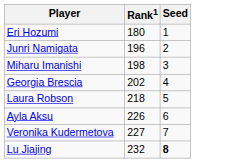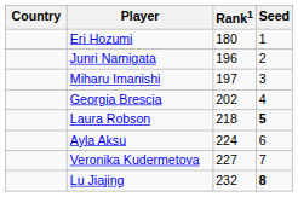 <table class="sortable wikitable">
 <tr>
+<th width="70">Country</th>
 <th width="175">Player</th>
 <th>Rank<sup>1</sup></th>
 <th>Seed</th>
 </tr>
 <tr>
+<td></td>
 <td><a href='#'>Eri Hozumi</a></td>
 <td>180</td>
 <td>1</td>
 </tr>
 <tr>
+<td></td>
 <td><a href='#'>Junri Namigata</a></td>
 <td>196</td>
 <td>2</td>
 </tr>
 <tr>
+<td></td>
 <td><a href='#'>Miharu Imanishi</a></td>
-<td>198</td>
+<td>197</td>
 <td>3</td>
 </tr>
 <tr>
+<td></td>
 <td><a href='#'>Georgia Brescia</a></td>
 <td>202</td>
 <td>4</td>
 </tr>
 <tr>
+<td></td>
 <td><a href='#'>Laura Robson</a></td>
 <td>218</td>
-<td>5</td>
+<td><strong>5</strong></td>
 </tr>
 <tr>
+<td></td>
 <td><a href='#'>Ayla Aksu</a></td>
-<td>226</td>
+<td>224</td>
 <td>6</td>
 </tr>
 <tr>
+<td></td>
 <td><a href='#'>Veronika Kudermetova</a></td>
 <td>227</td>
 <td>7</td>
 </tr>
 <tr>
+<td></td>
 <td><a href='#'>Lu Jiajing</a></td>
 <td>232</td>
 <td><strong>8</strong></td>
 </tr>
 </table>
